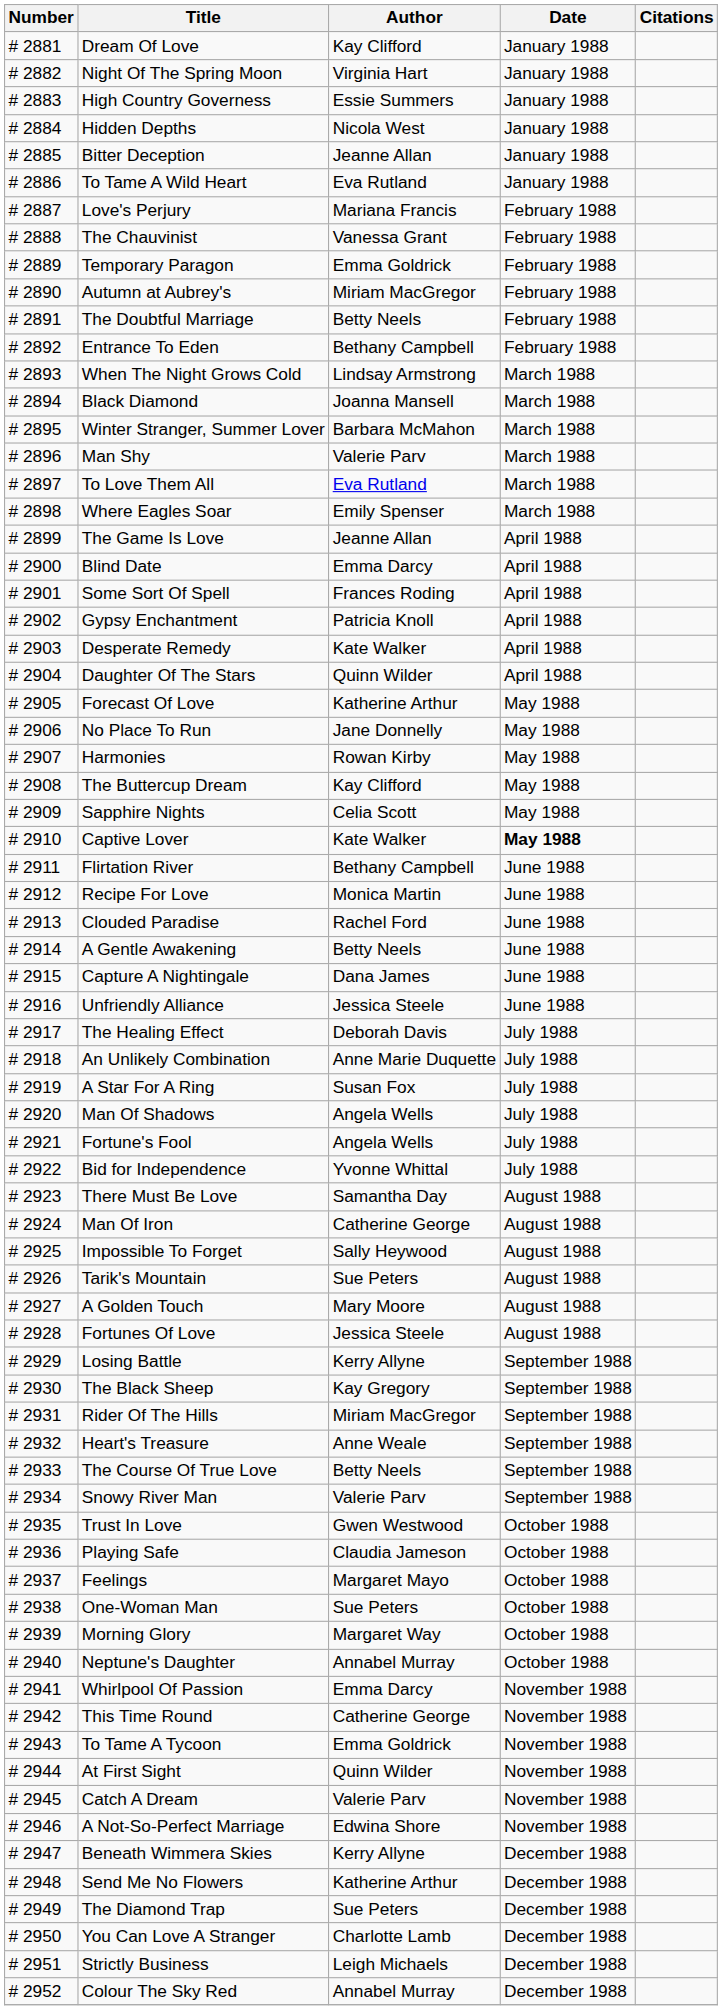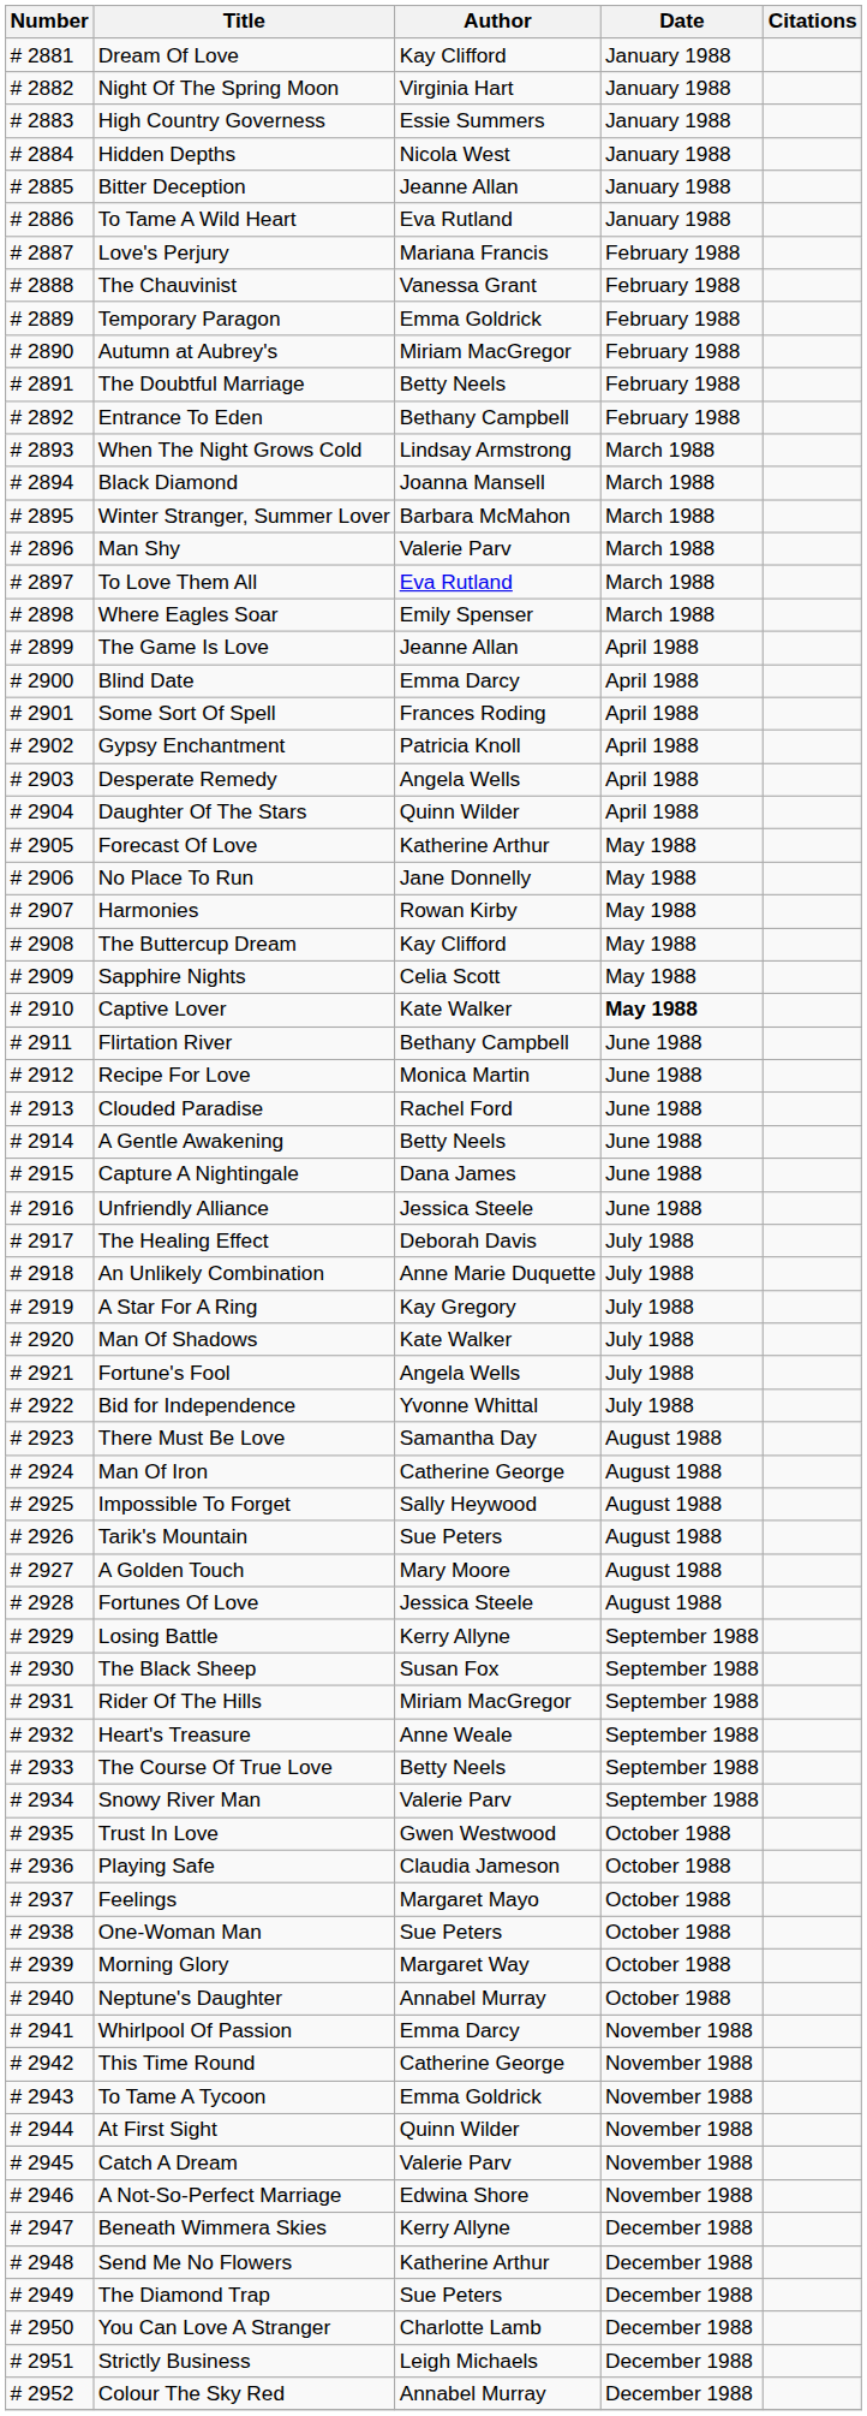 <table class="wikitable">
 <tr>
 <th>Number</th>
 <th>Title</th>
 <th>Author</th>
 <th>Date</th>
 <th>Citations</th>
 </tr>
 <tr>
 <td># 2881</td>
 <td>Dream Of Love</td>
 <td>Kay Clifford</td>
 <td>January 1988</td>
 <td></td>
 </tr>
 <tr>
 <td># 2882</td>
 <td>Night Of The Spring Moon</td>
 <td>Virginia Hart</td>
 <td>January 1988</td>
 <td></td>
 </tr>
 <tr>
 <td># 2883</td>
 <td>High Country Governess</td>
 <td>Essie Summers</td>
 <td>January 1988</td>
 <td></td>
 </tr>
 <tr>
 <td># 2884</td>
 <td>Hidden Depths</td>
 <td>Nicola West</td>
 <td>January 1988</td>
 <td></td>
 </tr>
 <tr>
 <td># 2885</td>
 <td>Bitter Deception</td>
 <td>Jeanne Allan</td>
 <td>January 1988</td>
 <td></td>
 </tr>
 <tr>
 <td># 2886</td>
 <td>To Tame A Wild Heart</td>
 <td>Eva Rutland</td>
 <td>January 1988</td>
 <td></td>
 </tr>
 <tr>
 <td># 2887</td>
 <td>Love's Perjury</td>
 <td>Mariana Francis</td>
 <td>February 1988</td>
 <td></td>
 </tr>
 <tr>
 <td># 2888</td>
 <td>The Chauvinist</td>
 <td>Vanessa Grant</td>
 <td>February 1988</td>
 <td></td>
 </tr>
 <tr>
 <td># 2889</td>
 <td>Temporary Paragon</td>
 <td>Emma Goldrick</td>
 <td>February 1988</td>
 <td></td>
 </tr>
 <tr>
 <td># 2890</td>
 <td>Autumn at Aubrey's</td>
 <td>Miriam MacGregor</td>
 <td>February 1988</td>
 <td></td>
 </tr>
 <tr>
 <td># 2891</td>
 <td>The Doubtful Marriage</td>
 <td>Betty Neels</td>
 <td>February 1988</td>
 <td></td>
 </tr>
 <tr>
 <td># 2892</td>
 <td>Entrance To Eden</td>
 <td>Bethany Campbell</td>
 <td>February 1988</td>
 <td></td>
 </tr>
 <tr>
 <td># 2893</td>
 <td>When The Night Grows Cold</td>
 <td>Lindsay Armstrong</td>
 <td>March 1988</td>
 <td></td>
 </tr>
 <tr>
 <td># 2894</td>
 <td>Black Diamond</td>
 <td>Joanna Mansell</td>
 <td>March 1988</td>
 <td></td>
 </tr>
 <tr>
 <td># 2895</td>
 <td>Winter Stranger, Summer Lover</td>
 <td>Barbara McMahon</td>
 <td>March 1988</td>
 <td></td>
 </tr>
 <tr>
 <td># 2896</td>
 <td>Man Shy</td>
 <td>Valerie Parv</td>
 <td>March 1988</td>
 <td></td>
 </tr>
 <tr>
 <td># 2897</td>
 <td>To Love Them All</td>
 <td><a href='#'>Eva Rutland</a></td>
 <td>March 1988</td>
 <td></td>
 </tr>
 <tr>
 <td># 2898</td>
 <td>Where Eagles Soar</td>
 <td>Emily Spenser</td>
 <td>March 1988</td>
 <td></td>
 </tr>
 <tr>
 <td># 2899</td>
 <td>The Game Is Love</td>
 <td>Jeanne Allan</td>
 <td>April 1988</td>
 <td></td>
 </tr>
 <tr>
 <td># 2900</td>
 <td>Blind Date</td>
 <td>Emma Darcy</td>
 <td>April 1988</td>
 <td></td>
 </tr>
 <tr>
 <td># 2901</td>
 <td>Some Sort Of Spell</td>
 <td>Frances Roding</td>
 <td>April 1988</td>
 <td></td>
 </tr>
 <tr>
 <td># 2902</td>
 <td>Gypsy Enchantment</td>
 <td>Patricia Knoll</td>
 <td>April 1988</td>
 <td></td>
 </tr>
 <tr>
 <td># 2903</td>
 <td>Desperate Remedy</td>
-<td>Kate Walker</td>
+<td>Angela Wells</td>
 <td>April 1988</td>
 <td></td>
 </tr>
 <tr>
 <td># 2904</td>
 <td>Daughter Of The Stars</td>
 <td>Quinn Wilder</td>
 <td>April 1988</td>
 <td></td>
 </tr>
 <tr>
 <td># 2905</td>
 <td>Forecast Of Love</td>
 <td>Katherine Arthur</td>
 <td>May 1988</td>
 <td></td>
 </tr>
 <tr>
 <td># 2906</td>
 <td>No Place To Run</td>
 <td>Jane Donnelly</td>
 <td>May 1988</td>
 <td></td>
 </tr>
 <tr>
 <td># 2907</td>
 <td>Harmonies</td>
 <td>Rowan Kirby</td>
 <td>May 1988</td>
 <td></td>
 </tr>
 <tr>
 <td># 2908</td>
 <td>The Buttercup Dream</td>
 <td>Kay Clifford</td>
 <td>May 1988</td>
 <td></td>
 </tr>
 <tr>
 <td># 2909</td>
 <td>Sapphire Nights</td>
 <td>Celia Scott</td>
 <td>May 1988</td>
 <td></td>
 </tr>
 <tr>
 <td># 2910</td>
 <td>Captive Lover</td>
 <td>Kate Walker</td>
 <td><strong>May 1988</strong></td>
 <td></td>
 </tr>
 <tr>
 <td># 2911</td>
 <td>Flirtation River</td>
 <td>Bethany Campbell</td>
 <td>June 1988</td>
 <td></td>
 </tr>
 <tr>
 <td># 2912</td>
 <td>Recipe For Love</td>
 <td>Monica Martin</td>
 <td>June 1988</td>
 <td></td>
 </tr>
 <tr>
 <td># 2913</td>
 <td>Clouded Paradise</td>
 <td>Rachel Ford</td>
 <td>June 1988</td>
 <td></td>
 </tr>
 <tr>
 <td># 2914</td>
 <td>A Gentle Awakening</td>
 <td>Betty Neels</td>
 <td>June 1988</td>
 <td></td>
 </tr>
 <tr>
 <td># 2915</td>
 <td>Capture A Nightingale</td>
 <td>Dana James</td>
 <td>June 1988</td>
 <td></td>
 </tr>
 <tr>
 <td># 2916</td>
 <td>Unfriendly Alliance</td>
 <td>Jessica Steele</td>
 <td>June 1988</td>
 <td></td>
 </tr>
 <tr>
 <td># 2917</td>
 <td>The Healing Effect</td>
 <td>Deborah Davis</td>
 <td>July 1988</td>
 <td></td>
 </tr>
 <tr>
 <td># 2918</td>
 <td>An Unlikely Combination</td>
 <td>Anne Marie Duquette</td>
 <td>July 1988</td>
 <td></td>
 </tr>
 <tr>
 <td># 2919</td>
 <td>A Star For A Ring</td>
-<td>Susan Fox</td>
+<td>Kay Gregory</td>
 <td>July 1988</td>
 <td></td>
 </tr>
 <tr>
 <td># 2920</td>
 <td>Man Of Shadows</td>
-<td>Angela Wells</td>
+<td>Kate Walker</td>
 <td>July 1988</td>
 <td></td>
 </tr>
 <tr>
 <td># 2921</td>
 <td>Fortune's Fool</td>
 <td>Angela Wells</td>
 <td>July 1988</td>
 <td></td>
 </tr>
 <tr>
 <td># 2922</td>
 <td>Bid for Independence</td>
 <td>Yvonne Whittal</td>
 <td>July 1988</td>
 <td></td>
 </tr>
 <tr>
 <td># 2923</td>
 <td>There Must Be Love</td>
 <td>Samantha Day</td>
 <td>August 1988</td>
 <td></td>
 </tr>
 <tr>
 <td># 2924</td>
 <td>Man Of Iron</td>
 <td>Catherine George</td>
 <td>August 1988</td>
 <td></td>
 </tr>
 <tr>
 <td># 2925</td>
 <td>Impossible To Forget</td>
 <td>Sally Heywood</td>
 <td>August 1988</td>
 <td></td>
 </tr>
 <tr>
 <td># 2926</td>
 <td>Tarik's Mountain</td>
 <td>Sue Peters</td>
 <td>August 1988</td>
 <td></td>
 </tr>
 <tr>
 <td># 2927</td>
 <td>A Golden Touch</td>
 <td>Mary Moore</td>
 <td>August 1988</td>
 <td></td>
 </tr>
 <tr>
 <td># 2928</td>
 <td>Fortunes Of Love</td>
 <td>Jessica Steele</td>
 <td>August 1988</td>
 <td></td>
 </tr>
 <tr>
 <td># 2929</td>
 <td>Losing Battle</td>
 <td>Kerry Allyne</td>
 <td>September 1988</td>
 <td></td>
 </tr>
 <tr>
 <td># 2930</td>
 <td>The Black Sheep</td>
-<td>Kay Gregory</td>
+<td>Susan Fox</td>
 <td>September 1988</td>
 <td></td>
 </tr>
 <tr>
 <td># 2931</td>
 <td>Rider Of The Hills</td>
 <td>Miriam MacGregor</td>
 <td>September 1988</td>
 <td></td>
 </tr>
 <tr>
 <td># 2932</td>
 <td>Heart's Treasure</td>
 <td>Anne Weale</td>
 <td>September 1988</td>
 <td></td>
 </tr>
 <tr>
 <td># 2933</td>
 <td>The Course Of True Love</td>
 <td>Betty Neels</td>
 <td>September 1988</td>
 <td></td>
 </tr>
 <tr>
 <td># 2934</td>
 <td>Snowy River Man</td>
 <td>Valerie Parv</td>
 <td>September 1988</td>
 <td></td>
 </tr>
 <tr>
 <td># 2935</td>
 <td>Trust In Love</td>
 <td>Gwen Westwood</td>
 <td>October 1988</td>
 <td></td>
 </tr>
 <tr>
 <td># 2936</td>
 <td>Playing Safe</td>
 <td>Claudia Jameson</td>
 <td>October 1988</td>
 <td></td>
 </tr>
 <tr>
 <td># 2937</td>
 <td>Feelings</td>
 <td>Margaret Mayo</td>
 <td>October 1988</td>
 <td></td>
 </tr>
 <tr>
 <td># 2938</td>
 <td>One-Woman Man</td>
 <td>Sue Peters</td>
 <td>October 1988</td>
 <td></td>
 </tr>
 <tr>
 <td># 2939</td>
 <td>Morning Glory</td>
 <td>Margaret Way</td>
 <td>October 1988</td>
 <td></td>
 </tr>
 <tr>
 <td># 2940</td>
 <td>Neptune's Daughter</td>
 <td>Annabel Murray</td>
 <td>October 1988</td>
 <td></td>
 </tr>
 <tr>
 <td># 2941</td>
 <td>Whirlpool Of Passion</td>
 <td>Emma Darcy</td>
 <td>November 1988</td>
 <td></td>
 </tr>
 <tr>
 <td># 2942</td>
 <td>This Time Round</td>
 <td>Catherine George</td>
 <td>November 1988</td>
 <td></td>
 </tr>
 <tr>
 <td># 2943</td>
 <td>To Tame A Tycoon</td>
 <td>Emma Goldrick</td>
 <td>November 1988</td>
 <td></td>
 </tr>
 <tr>
 <td># 2944</td>
 <td>At First Sight</td>
 <td>Quinn Wilder</td>
 <td>November 1988</td>
 <td></td>
 </tr>
 <tr>
 <td># 2945</td>
 <td>Catch A Dream</td>
 <td>Valerie Parv</td>
 <td>November 1988</td>
 <td></td>
 </tr>
 <tr>
 <td># 2946</td>
 <td>A Not-So-Perfect Marriage</td>
 <td>Edwina Shore</td>
 <td>November 1988</td>
 <td></td>
 </tr>
 <tr>
 <td># 2947</td>
 <td>Beneath Wimmera Skies</td>
 <td>Kerry Allyne</td>
 <td>December 1988</td>
 <td></td>
 </tr>
 <tr>
 <td># 2948</td>
 <td>Send Me No Flowers</td>
 <td>Katherine Arthur</td>
 <td>December 1988</td>
 <td></td>
 </tr>
 <tr>
 <td># 2949</td>
 <td>The Diamond Trap</td>
 <td>Sue Peters</td>
 <td>December 1988</td>
 <td></td>
 </tr>
 <tr>
 <td># 2950</td>
 <td>You Can Love A Stranger</td>
 <td>Charlotte Lamb</td>
 <td>December 1988</td>
 <td></td>
 </tr>
 <tr>
 <td># 2951</td>
 <td>Strictly Business</td>
 <td>Leigh Michaels</td>
 <td>December 1988</td>
 <td></td>
 </tr>
 <tr>
 <td># 2952</td>
 <td>Colour The Sky Red</td>
 <td>Annabel Murray</td>
 <td>December 1988</td>
 <td></td>
 </tr>
 <tr>
 </tr>
 </table>
